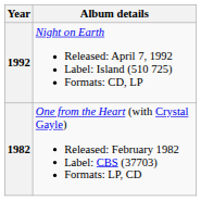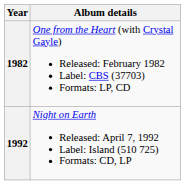 <table class="wikitable" style="text-align:left;">
 <tr>
 <th scope="col">Year</th>
 <th scope="col" style="width:220px">Album details</th>
 </tr>
 <tr>
+<th scope="row">1982</th>
+<td><em><a href='#'>One from the Heart</a></em> (with <a href='#'>Crystal Gayle</a>)<br><ul><li>Released: February 1982</li><li>Label: <a href='#'>CBS</a> (37703)</li><li>Formats: LP, CD</li></ul></td>
+</tr>
+<tr>
 <th scope="row">1992</th>
 <td><em><a href='#'>Night on Earth</a></em><br><ul><li>Released: April 7, 1992</li><li>Label: Island (510 725)</li><li>Formats: CD, LP</li></ul></td>
 </tr>
-<tr>
-<th scope="row">1982</th>
-<td><em><a href='#'>One from the Heart</a></em> (with <a href='#'>Crystal Gayle</a>)<br><ul><li>Released: February 1982</li><li>Label: <a href='#'>CBS</a> (37703)</li><li>Formats: LP, CD</li></ul></td>
-</tr>
 </table>
